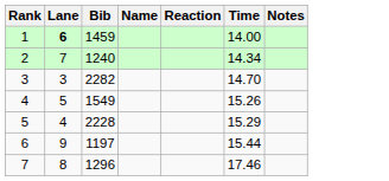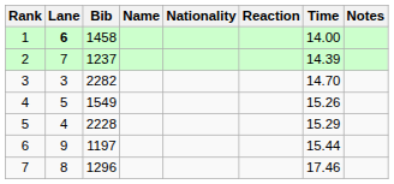 <table class="wikitable sortable" style="text-align:center">
 <tr>
 <th>Rank</th>
 <th>Lane</th>
 <th>Bib</th>
 <th>Name</th>
+<th>Nationality</th>
 <th>Reaction</th>
 <th>Time</th>
 <th>Notes</th>
 </tr>
 <tr bgcolor=ccffcc>
 <td>1</td>
 <td><strong>6</strong></td>
-<td>1459</td>
+<td>1458</td>
+<td align=left></td>
 <td align=left></td>
 <td></td>
 <td>14.00</td>
 <td><strong></strong></td>
 </tr>
 <tr bgcolor=ccffcc>
 <td>2</td>
 <td>7</td>
-<td>1240</td>
+<td>1237</td>
+<td align=left></td>
 <td align=left></td>
 <td></td>
-<td>14.34</td>
+<td>14.39</td>
 <td><strong></strong></td>
 </tr>
 <tr>
 <td>3</td>
 <td>3</td>
 <td>2282</td>
+<td align=left></td>
 <td align=left></td>
 <td></td>
 <td>14.70</td>
 <td></td>
 </tr>
 <tr>
 <td>4</td>
 <td>5</td>
 <td>1549</td>
 <td align=left></td>
+<td align=left></td>
 <td></td>
 <td>15.26</td>
 <td></td>
 </tr>
 <tr>
 <td>5</td>
 <td>4</td>
 <td>2228</td>
+<td align=left></td>
 <td align=left></td>
 <td></td>
 <td>15.29</td>
 <td></td>
 </tr>
 <tr>
 <td>6</td>
 <td>9</td>
 <td>1197</td>
 <td align=left></td>
+<td align=left></td>
 <td></td>
 <td>15.44</td>
 <td></td>
 </tr>
 <tr>
 <td>7</td>
 <td>8</td>
 <td>1296</td>
 <td align=left></td>
+<td align=left></td>
 <td></td>
 <td>17.46</td>
 <td></td>
 </tr>
 </table>
